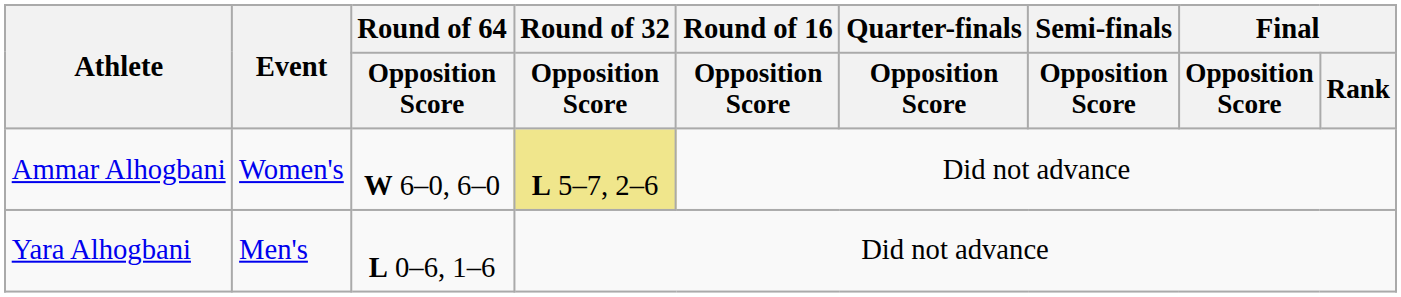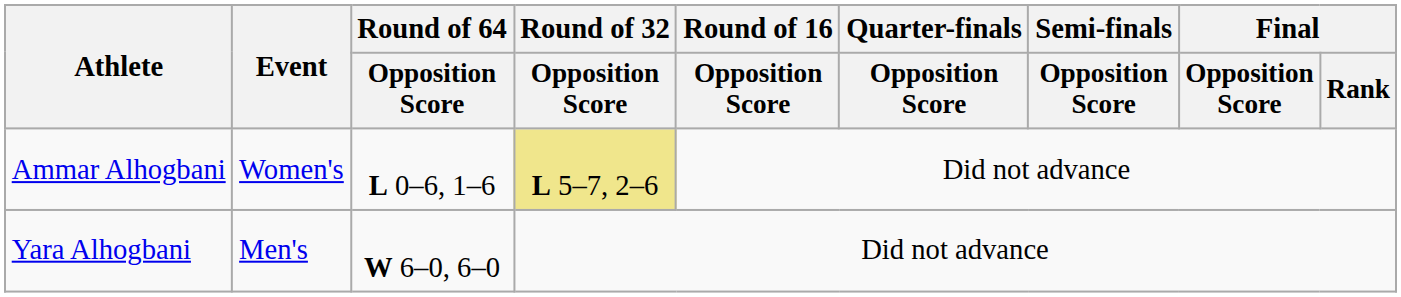 <table class=wikitable style="font-size:90%; text-align:center;">
 <tr>
 <th rowspan="2">Athlete</th>
 <th rowspan="2">Event</th>
 <th>Round of 64</th>
 <th>Round of 32</th>
 <th>Round of 16</th>
 <th>Quarter-finals</th>
 <th>Semi-finals</th>
 <th colspan=2>Final</th>
 </tr>
 <tr style="font-size:95%">
 <th>Opposition<br>Score</th>
 <th>Opposition<br>Score</th>
 <th>Opposition<br>Score</th>
 <th>Opposition<br>Score</th>
 <th>Opposition<br>Score</th>
 <th>Opposition<br>Score</th>
 <th>Rank</th>
 </tr>
 <tr>
 <td align=left><a href='#'>Ammar Alhogbani</a></td>
 <td align=left><a href='#'>Women's</a></td>
-<td><br><strong>W</strong> 6–0, 6–0</td>
+<td><br><strong>L</strong> 0–6, 1–6</td>
 <td style="background: khaki;"><br><strong>L</strong> 5–7, 2–6</td>
 <td colspan=5>Did not advance</td>
 </tr>
 <tr>
 <td align=left><a href='#'>Yara Alhogbani</a></td>
 <td align=left><a href='#'>Men's</a></td>
-<td><br><strong>L</strong> 0–6, 1–6</td>
+<td><br><strong>W</strong> 6–0, 6–0</td>
 <td colspan=6>Did not advance</td>
 </tr>
 </table>
